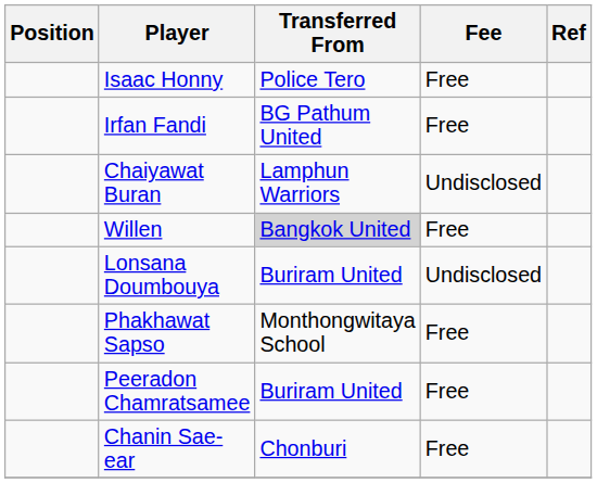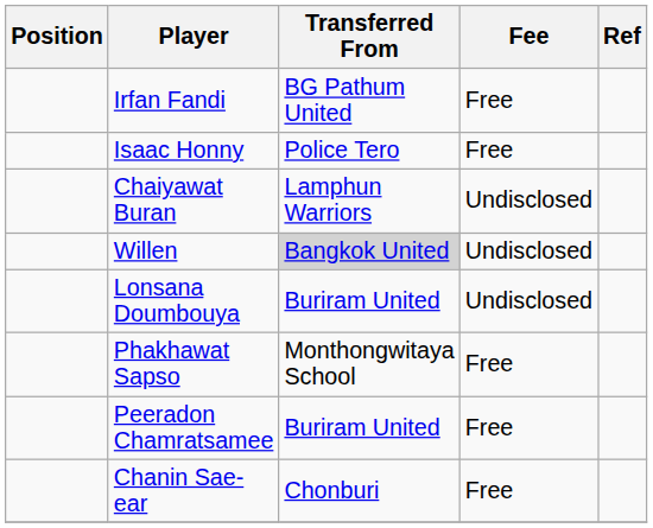 <table class="wikitable sortable" style="width:70%; text-align:center; font-size:100%; text-align:left;">
 <tr>
 <th><strong>Position</strong></th>
 <th><strong>Player</strong></th>
 <th><strong>Transferred From</strong></th>
 <th><strong>Fee</strong></th>
 <th><strong>Ref</strong></th>
 </tr>
 <tr>
 <td></td>
-<td> <a href='#'>Isaac Honny</a></td>
-<td> <a href='#'>Police Tero</a></td>
+<td> <a href='#'>Irfan Fandi</a></td>
+<td> <a href='#'>BG Pathum United</a></td>
 <td>Free</td>
 <td></td>
 </tr>
 <tr>
 <td></td>
-<td> <a href='#'>Irfan Fandi</a></td>
-<td> <a href='#'>BG Pathum United</a></td>
+<td> <a href='#'>Isaac Honny</a></td>
+<td> <a href='#'>Police Tero</a></td>
 <td>Free</td>
 <td></td>
 </tr>
 <tr>
 <td></td>
 <td> <a href='#'>Chaiyawat Buran</a></td>
 <td> <a href='#'>Lamphun Warriors</a></td>
 <td>Undisclosed</td>
 <td></td>
 </tr>
 <tr>
 <td></td>
 <td> <a href='#'>Willen</a></td>
 <td style="background: lightgrey;"> <a href='#'>Bangkok United</a></td>
-<td>Free</td>
+<td>Undisclosed</td>
 <td></td>
 </tr>
 <tr>
 <td></td>
 <td> <a href='#'>Lonsana Doumbouya</a></td>
 <td> <a href='#'>Buriram United</a></td>
 <td>Undisclosed</td>
 <td></td>
 </tr>
 <tr>
 <td></td>
 <td> <a href='#'>Phakhawat Sapso</a></td>
 <td> Monthongwitaya School</td>
 <td>Free</td>
 <td></td>
 </tr>
 <tr>
 <td></td>
 <td> <a href='#'>Peeradon Chamratsamee</a></td>
 <td> <a href='#'>Buriram United</a></td>
 <td>Free</td>
 <td></td>
 </tr>
 <tr>
 <td></td>
 <td> <a href='#'>Chanin Sae-ear</a></td>
 <td> <a href='#'>Chonburi</a></td>
 <td>Free</td>
 <td></td>
 </tr>
 <tr>
 </tr>
 </table>
